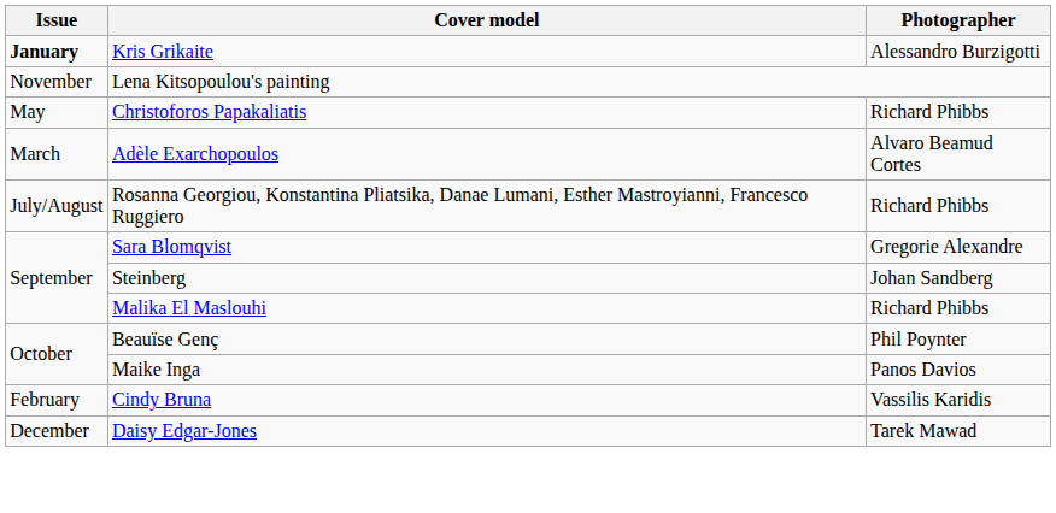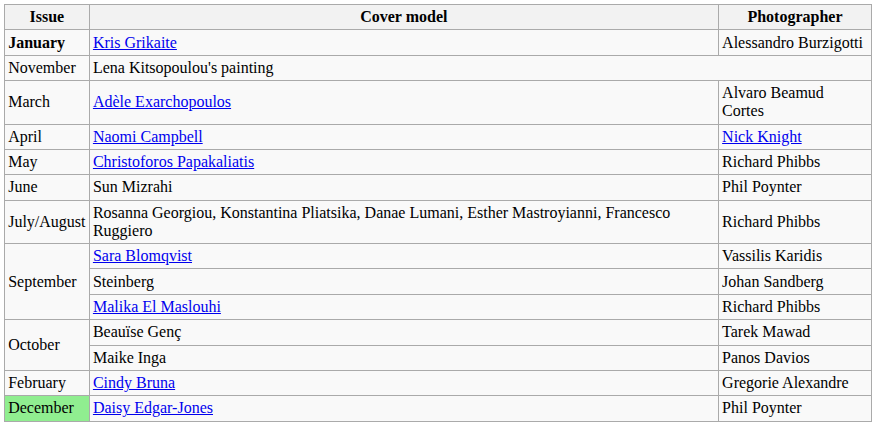 <table class="sortable wikitable">
 <tr>
 <th>Issue</th>
 <th>Cover model</th>
 <th>Photographer</th>
 </tr>
 <tr>
 <td><strong>January</strong></td>
 <td><a href='#'>Kris Grikaite</a></td>
 <td>Alessandro Burzigotti</td>
 </tr>
 <tr>
 <td>November</td>
 <td colspan=2>Lena Kitsopoulou's painting</td>
 </tr>
 <tr>
+<td>March</td>
+<td><a href='#'>Adèle Exarchopoulos</a></td>
+<td>Alvaro Beamud Cortes</td>
+</tr>
+<tr>
+<td>April</td>
+<td><a href='#'>Naomi Campbell</a></td>
+<td><a href='#'>Nick Knight</a></td>
+</tr>
+<tr>
 <td>May</td>
 <td><a href='#'>Christoforos Papakaliatis</a></td>
 <td>Richard Phibbs</td>
 </tr>
 <tr>
-<td>March</td>
-<td><a href='#'>Adèle Exarchopoulos</a></td>
-<td>Alvaro Beamud Cortes</td>
+<td>June</td>
+<td>Sun Mizrahi</td>
+<td>Phil Poynter</td>
 </tr>
 <tr>
 <td>July/August</td>
 <td>Rosanna Georgiou, Konstantina Pliatsika, Danae Lumani, Esther Mastroyianni, Francesco Ruggiero</td>
 <td>Richard Phibbs</td>
 </tr>
 <tr>
 <td rowspan="3">September</td>
 <td><a href='#'>Sara Blomqvist</a></td>
-<td>Gregorie Alexandre</td>
+<td>Vassilis Karidis</td>
 </tr>
 <tr>
 <td>Steinberg</td>
 <td>Johan Sandberg</td>
 </tr>
 <tr>
 <td><a href='#'>Malika El Maslouhi</a></td>
 <td>Richard Phibbs</td>
 </tr>
 <tr>
 <td rowspan="2">October</td>
 <td>Beauïse Genç</td>
-<td>Phil Poynter</td>
+<td>Tarek Mawad</td>
 </tr>
 <tr>
 <td>Maike Inga</td>
 <td>Panos Davios</td>
 </tr>
 <tr>
 <td>February</td>
 <td><a href='#'>Cindy Bruna</a></td>
-<td>Vassilis Karidis</td>
+<td>Gregorie Alexandre</td>
 </tr>
 <tr>
-<td>December</td>
+<td style="background: lightgreen;">December</td>
 <td><a href='#'>Daisy Edgar-Jones</a></td>
-<td>Tarek Mawad</td>
+<td>Phil Poynter</td>
 </tr>
 </table>
